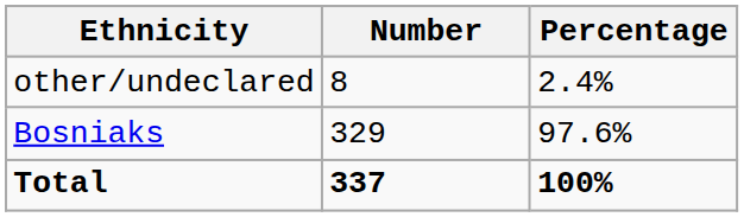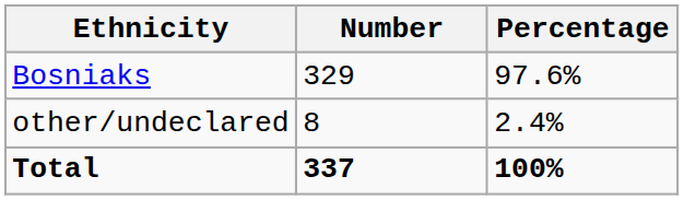 <table class="wikitable">
 <tr>
 <th width="100px">Ethnicity</th>
 <th width="80px">Number</th>
 <th width="80px">Percentage</th>
 </tr>
 <tr>
+<td><a href='#'>Bosniaks</a></td>
+<td>329</td>
+<td>97.6%</td>
+</tr>
+<tr>
 <td>other/undeclared</td>
 <td>8</td>
 <td>2.4%</td>
-</tr>
-<tr>
-<td><a href='#'>Bosniaks</a></td>
-<td>329</td>
-<td>97.6%</td>
 </tr>
 <tr>
 <td><strong>Total</strong></td>
 <td><strong>337</strong></td>
 <td><strong>100%</strong></td>
 </tr>
 </table>
